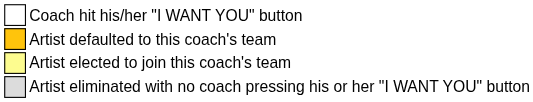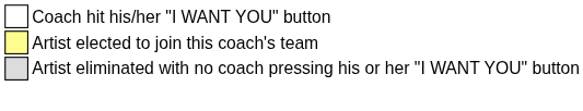 <table class="toccolours" style="font-size: 90%; white-space: nowrap;">
 <tr>
 <td style="background-color:white; border: 1px solid black;"> <strong></strong> </td>
 <td>Coach hit his/her "I WANT YOU" button</td>
-</tr>
-<tr>
-<td style="background-color:#FFC40C; border: 1px solid black">    </td>
-<td>Artist defaulted to this coach's team</td>
 </tr>
 <tr>
 <td style="background-color:#fdfc8f; border: 1px solid black;">    </td>
 <td style="padding-right: 8px">Artist elected to join this coach's team</td>
 </tr>
 <tr>
 <td style="background-color:#DCDCDC; border: 1px solid black">    </td>
 <td>Artist eliminated with no coach pressing his or her "I WANT YOU" button</td>
 </tr>
 <tr>
 </tr>
 </table>
